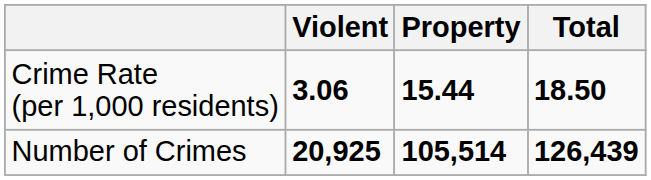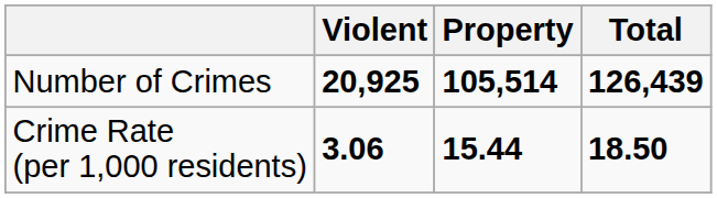 <table class="wikitable">
 <tr>
 <th></th>
 <th>Violent</th>
 <th>Property</th>
 <th>Total</th>
 </tr>
 <tr>
+<td>Number of Crimes</td>
+<td><strong>20,925</strong></td>
+<td><strong>105,514</strong></td>
+<td><strong>126,439</strong></td>
+</tr>
+<tr>
 <td>Crime Rate<br>(per 1,000 residents)</td>
 <td><strong>3.06</strong></td>
 <td><strong>15.44</strong></td>
 <td><strong>18.50</strong></td>
 </tr>
-<tr>
-<td>Number of Crimes</td>
-<td><strong>20,925</strong></td>
-<td><strong>105,514</strong></td>
-<td><strong>126,439</strong></td>
-</tr>
 </table>
